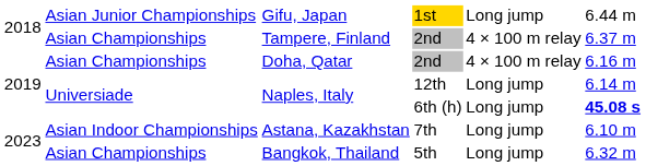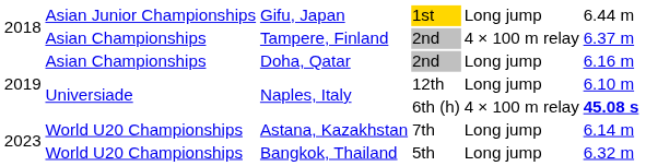 <table>
 <tr>
 <td rowspan=2>2018</td>
 <td><a href='#'>Asian Junior Championships</a></td>
 <td><a href='#'>Gifu, Japan</a></td>
 <td bgcolor=gold>1st</td>
 <td>Long jump</td>
 <td>6.44 m</td>
 </tr>
 <tr>
 <td><a href='#'>Asian  Championships</a></td>
 <td><a href='#'>Tampere, Finland</a></td>
 <td bgcolor=silver>2nd</td>
 <td>4 × 100 m relay</td>
 <td><a href='#'>6.37 m</a></td>
 </tr>
 <tr>
 <td rowspan=3>2019</td>
 <td><a href='#'>Asian Championships</a></td>
 <td><a href='#'>Doha, Qatar</a></td>
 <td bgcolor=silver>2nd</td>
-<td>4 × 100 m relay</td>
+<td>Long jump</td>
 <td><a href='#'>6.16 m</a></td>
 </tr>
 <tr>
 <td rowspan=2><a href='#'>Universiade</a></td>
 <td rowspan=2><a href='#'>Naples, Italy</a></td>
 <td>12th</td>
 <td>Long jump</td>
-<td><a href='#'>6.14 m</a></td>
+<td><a href='#'>6.10 m</a></td>
 </tr>
 <tr>
 <td>6th (h)</td>
-<td>Long jump</td>
+<td>4 × 100 m relay</td>
 <td><strong><a href='#'>45.08 s</a></strong></td>
 </tr>
 <tr>
 <td rowspan=2>2023</td>
-<td><a href='#'>Asian Indoor Championships</a></td>
+<td><a href='#'>World U20 Championships</a></td>
 <td><a href='#'>Astana, Kazakhstan</a></td>
 <td>7th</td>
 <td>Long jump</td>
-<td><a href='#'>6.10 m</a></td>
+<td><a href='#'>6.14 m</a></td>
 </tr>
 <tr>
-<td><a href='#'>Asian  Championships</a></td>
+<td><a href='#'>World U20 Championships</a></td>
 <td><a href='#'>Bangkok, Thailand</a></td>
 <td>5th</td>
 <td>Long jump</td>
 <td><a href='#'>6.32 m</a></td>
 </tr>
 </table>
